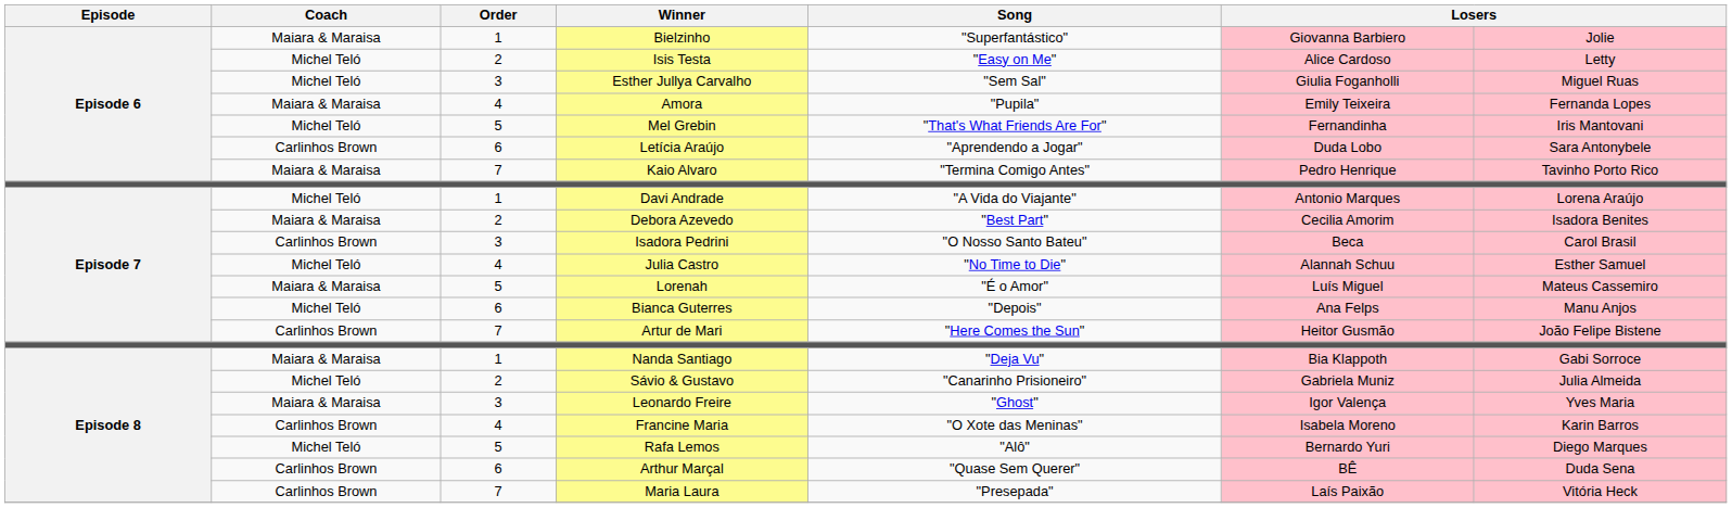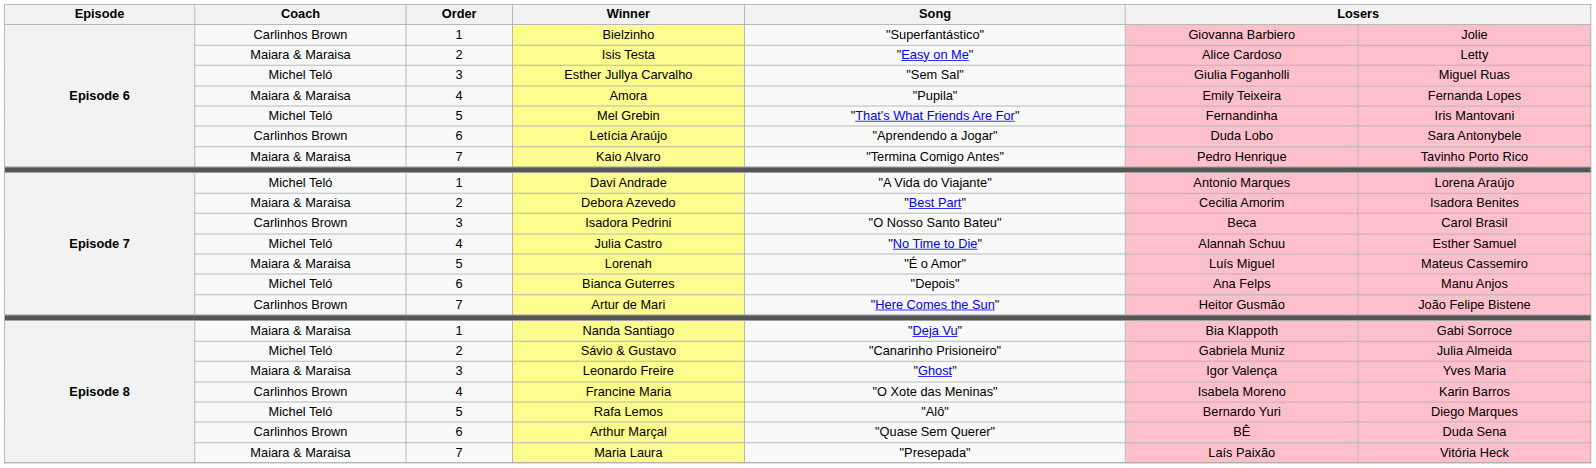 <table class="wikitable" style="text-align:center; width:100%;">
 <tr>
 <th scope="col" width="09%">Episode</th>
 <th scope="col" width="10%">Coach</th>
 <th scope="col" width="05%">Order</th>
 <th scope="col" width="11%">Winner</th>
 <th scope="col" width="18%">Song</th>
 <th scope="col" width="22%" colspan=2>Losers</th>
 </tr>
 <tr>
 <th rowspan=7>Episode 6<br></th>
-<td>Maiara & Maraisa</td>
+<td>Carlinhos Brown</td>
 <td scope="row">1</td>
 <td bgcolor=FDFC8F>Bielzinho</td>
 <td>"Superfantástico"</td>
 <td bgcolor=FFC0CB width="11%">Giovanna Barbiero</td>
 <td bgcolor=FFC0CB width="11%">Jolie</td>
 </tr>
 <tr>
-<td>Michel Teló</td>
+<td>Maiara & Maraisa</td>
 <td scope="row">2</td>
 <td bgcolor=FDFC8F>Isis Testa</td>
 <td>"<a href='#'>Easy on Me</a>"</td>
 <td bgcolor=FFC0CB>Alice Cardoso</td>
 <td bgcolor=FFC0CB>Letty</td>
 </tr>
 <tr>
 <td>Michel Teló</td>
 <td scope="row">3</td>
 <td bgcolor=FDFC8F>Esther Jullya Carvalho</td>
 <td>"Sem Sal"</td>
 <td bgcolor=FFC0CB>Giulia Foganholli</td>
 <td bgcolor=FFC0CB>Miguel Ruas</td>
 </tr>
 <tr>
 <td>Maiara & Maraisa</td>
 <td scope="row">4</td>
 <td bgcolor=FDFC8F>Amora</td>
 <td>"Pupila"</td>
 <td bgcolor=FFC0CB>Emily Teixeira</td>
 <td bgcolor=FFC0CB>Fernanda Lopes</td>
 </tr>
 <tr>
 <td>Michel Teló</td>
 <td scope="row">5</td>
 <td bgcolor=FDFC8F>Mel Grebin</td>
 <td>"<a href='#'>That's What Friends Are For</a>"</td>
 <td bgcolor=FFC0CB>Fernandinha</td>
 <td bgcolor=FFC0CB>Iris Mantovani</td>
 </tr>
 <tr>
 <td>Carlinhos Brown</td>
 <td scope="row">6</td>
 <td bgcolor=FDFC8F>Letícia Araújo</td>
 <td>"Aprendendo a Jogar"</td>
 <td bgcolor=FFC0CB>Duda Lobo</td>
 <td bgcolor=FFC0CB>Sara Antonybele</td>
 </tr>
 <tr>
 <td>Maiara & Maraisa</td>
 <td scope="row">7</td>
 <td bgcolor=FDFC8F>Kaio Alvaro</td>
 <td>"Termina Comigo Antes"</td>
 <td bgcolor=FFC0CB>Pedro Henrique</td>
 <td bgcolor=FFC0CB>Tavinho Porto Rico</td>
 </tr>
 <tr>
 <td colspan=7 bgcolor=555555></td>
 </tr>
 <tr>
 <th rowspan=7>Episode 7<br></th>
 <td>Michel Teló</td>
 <td scope="row">1</td>
 <td bgcolor=FDFC8F>Davi Andrade</td>
 <td>"A Vida do Viajante"</td>
 <td bgcolor=FFC0CB width="11%">Antonio Marques</td>
 <td bgcolor=FFC0CB width="11%">Lorena Araújo</td>
 </tr>
 <tr>
 <td>Maiara & Maraisa</td>
 <td scope="row">2</td>
 <td bgcolor=FDFC8F>Debora Azevedo</td>
 <td>"<a href='#'>Best Part</a>"</td>
 <td bgcolor=FFC0CB>Cecilia Amorim</td>
 <td bgcolor=FFC0CB>Isadora Benites</td>
 </tr>
 <tr>
 <td>Carlinhos Brown</td>
 <td scope="row">3</td>
 <td bgcolor=FDFC8F>Isadora Pedrini</td>
 <td>"O Nosso Santo Bateu"</td>
 <td bgcolor=FFC0CB>Beca</td>
 <td bgcolor=FFC0CB>Carol Brasil</td>
 </tr>
 <tr>
 <td>Michel Teló</td>
 <td scope="row">4</td>
 <td bgcolor=FDFC8F>Julia Castro</td>
 <td>"<a href='#'>No Time to Die</a>"</td>
 <td bgcolor=FFC0CB>Alannah Schuu</td>
 <td bgcolor=FFC0CB>Esther Samuel</td>
 </tr>
 <tr>
 <td>Maiara & Maraisa</td>
 <td scope="row">5</td>
 <td bgcolor=FDFC8F>Lorenah</td>
 <td>"É o Amor"</td>
 <td bgcolor=FFC0CB>Luís Miguel</td>
 <td bgcolor=FFC0CB>Mateus Cassemiro</td>
 </tr>
 <tr>
 <td>Michel Teló</td>
 <td scope="row">6</td>
 <td bgcolor=FDFC8F>Bianca Guterres</td>
 <td>"Depois"</td>
 <td bgcolor=FFC0CB>Ana Felps</td>
 <td bgcolor=FFC0CB>Manu Anjos</td>
 </tr>
 <tr>
 <td>Carlinhos Brown</td>
 <td scope="row">7</td>
 <td bgcolor=FDFC8F>Artur de Mari</td>
 <td>"<a href='#'>Here Comes the Sun</a>"</td>
 <td bgcolor=FFC0CB>Heitor Gusmão</td>
 <td bgcolor=FFC0CB>João Felipe Bistene</td>
 </tr>
 <tr>
 <td colspan=7 bgcolor=555555></td>
 </tr>
 <tr>
 <th rowspan=7>Episode 8<br></th>
 <td>Maiara & Maraisa</td>
 <td scope="row">1</td>
 <td bgcolor=FDFC8F>Nanda Santiago</td>
 <td>"<a href='#'>Deja Vu</a>"</td>
 <td bgcolor=FFC0CB width="11%">Bia Klappoth</td>
 <td bgcolor=FFC0CB width="11%">Gabi Sorroce</td>
 </tr>
 <tr>
 <td>Michel Teló</td>
 <td scope="row">2</td>
 <td bgcolor=FDFC8F>Sávio & Gustavo</td>
 <td>"Canarinho Prisioneiro"</td>
 <td bgcolor=FFC0CB>Gabriela Muniz</td>
 <td bgcolor=FFC0CB>Julia Almeida</td>
 </tr>
 <tr>
 <td>Maiara & Maraisa</td>
 <td scope="row">3</td>
 <td bgcolor=FDFC8F>Leonardo Freire</td>
 <td>"<a href='#'>Ghost</a>"</td>
 <td bgcolor=FFC0CB>Igor Valença</td>
 <td bgcolor=FFC0CB>Yves Maria</td>
 </tr>
 <tr>
 <td>Carlinhos Brown</td>
 <td scope="row">4</td>
 <td bgcolor=FDFC8F>Francine Maria</td>
 <td>"O Xote das Meninas"</td>
 <td bgcolor=FFC0CB>Isabela Moreno</td>
 <td bgcolor=FFC0CB>Karin Barros</td>
 </tr>
 <tr>
 <td>Michel Teló</td>
 <td scope="row">5</td>
 <td bgcolor=FDFC8F>Rafa Lemos</td>
 <td>"Alô"</td>
 <td bgcolor=FFC0CB>Bernardo Yuri</td>
 <td bgcolor=FFC0CB>Diego Marques</td>
 </tr>
 <tr>
 <td>Carlinhos Brown</td>
 <td scope="row">6</td>
 <td bgcolor=FDFC8F>Arthur Marçal</td>
 <td>"Quase Sem Querer"</td>
 <td bgcolor=FFC0CB>BÊ</td>
 <td bgcolor=FFC0CB>Duda Sena</td>
 </tr>
 <tr>
-<td>Carlinhos Brown</td>
+<td>Maiara & Maraisa</td>
 <td scope="row">7</td>
 <td bgcolor=FDFC8F>Maria Laura</td>
 <td>"Presepada"</td>
 <td bgcolor=FFC0CB>Laís Paixão</td>
 <td bgcolor=FFC0CB>Vitória Heck</td>
 </tr>
 <tr>
 </tr>
 </table>
